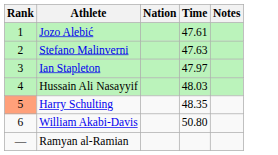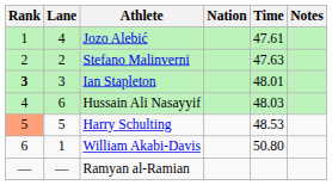 <table class="wikitable sortable" style="text-align:center">
 <tr>
 <th>Rank</th>
+<th>Lane</th>
 <th>Athlete</th>
 <th>Nation</th>
 <th>Time</th>
 <th>Notes</th>
 </tr>
 <tr style="background:#bbf3bb;">
 <td>1</td>
+<td>4</td>
 <td align=left><a href='#'>Jozo Alebić</a></td>
 <td align=left></td>
 <td>47.61</td>
 <td></td>
 </tr>
 <tr style="background:#bbf3bb;">
 <td>2</td>
+<td>2</td>
 <td align=left><a href='#'>Stefano Malinverni</a></td>
 <td align=left></td>
 <td>47.63</td>
 <td></td>
 </tr>
 <tr style="background:#bbf3bb;">
+<td><strong>3</strong></td>
 <td>3</td>
 <td align=left><a href='#'>Ian Stapleton</a></td>
 <td align=left></td>
-<td>47.97</td>
+<td>48.01</td>
 <td></td>
 </tr>
 <tr style="background:#bbf3bb;">
 <td>4</td>
+<td>6</td>
 <td align=left>Hussain Ali Nasayyif</td>
 <td align=left></td>
 <td>48.03</td>
 <td></td>
 </tr>
 <tr>
 <td style="background: lightsalmon;">5</td>
+<td>5</td>
 <td align=left><a href='#'>Harry Schulting</a></td>
 <td align=left></td>
-<td>48.35</td>
+<td>48.53</td>
 <td></td>
 </tr>
 <tr>
 <td>6</td>
+<td>1</td>
 <td align=left><a href='#'>William Akabi-Davis</a></td>
 <td align=left></td>
 <td>50.80</td>
 <td></td>
 </tr>
 <tr>
 <td data-sort-value=7>—</td>
+<td>—</td>
 <td align=left>Ramyan al-Ramian</td>
 <td align=left></td>
 <td></td>
 <td></td>
 </tr>
 </table>
